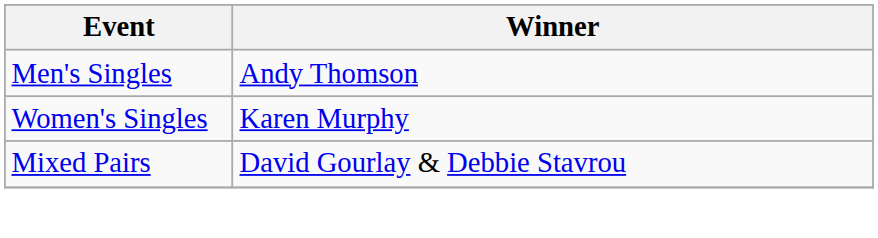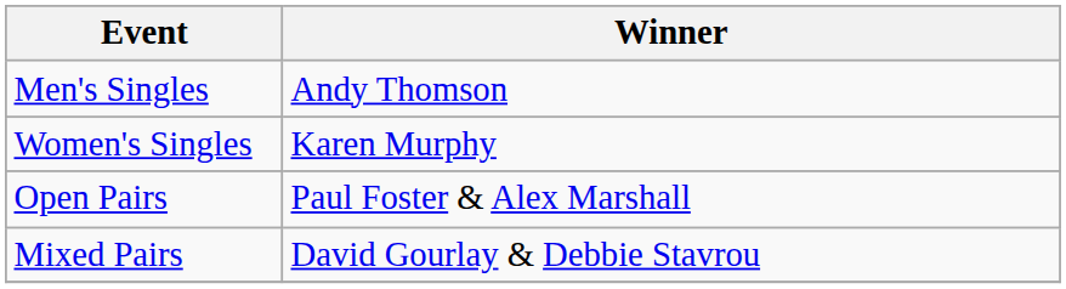 <table class="wikitable" style="font-size: 100%">
 <tr>
 <th width=120>Event</th>
 <th width=350>Winner</th>
 </tr>
 <tr>
 <td><a href='#'>Men's Singles</a></td>
 <td> <a href='#'>Andy Thomson</a></td>
 </tr>
 <tr>
 <td><a href='#'>Women's Singles</a></td>
 <td> <a href='#'>Karen Murphy</a></td>
 </tr>
 <tr>
+<td><a href='#'>Open Pairs</a></td>
+<td> <a href='#'>Paul Foster</a> &  <a href='#'>Alex Marshall</a></td>
+</tr>
+<tr>
 <td><a href='#'>Mixed Pairs</a></td>
 <td> <a href='#'>David Gourlay</a> &  <a href='#'>Debbie Stavrou</a></td>
 </tr>
 <tr>
 </tr>
 </table>
